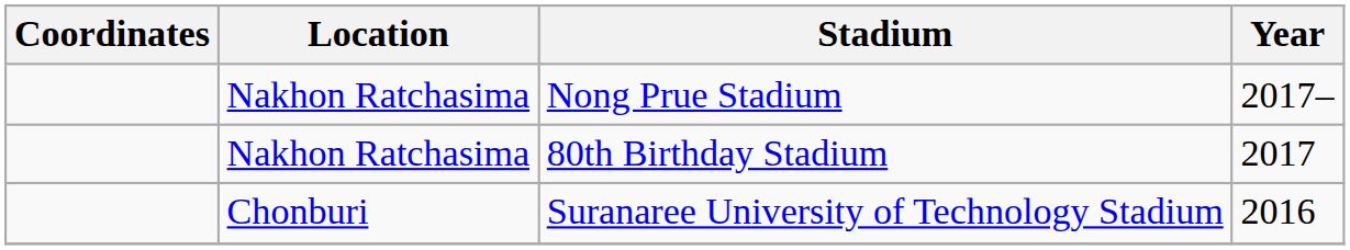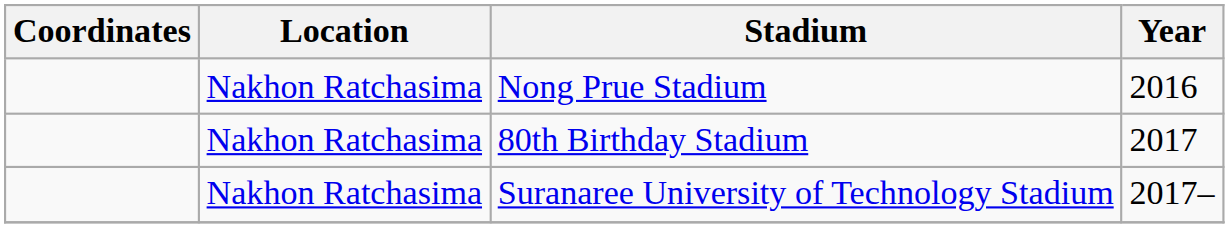 <table class="wikitable sortable">
 <tr>
 <th>Coordinates</th>
 <th>Location</th>
 <th>Stadium</th>
 <th>Year</th>
 </tr>
 <tr>
 <td></td>
 <td><a href='#'>Nakhon Ratchasima</a></td>
 <td><a href='#'>Nong Prue Stadium</a></td>
-<td>2017–</td>
+<td>2016</td>
 </tr>
 <tr>
 <td></td>
 <td><a href='#'>Nakhon Ratchasima</a></td>
 <td><a href='#'>80th Birthday Stadium</a></td>
 <td>2017</td>
 </tr>
 <tr>
 <td></td>
-<td><a href='#'>Chonburi</a></td>
+<td><a href='#'>Nakhon Ratchasima</a></td>
 <td><a href='#'>Suranaree University of Technology Stadium</a></td>
-<td>2016</td>
+<td>2017–</td>
 </tr>
 <tr>
 </tr>
 </table>
